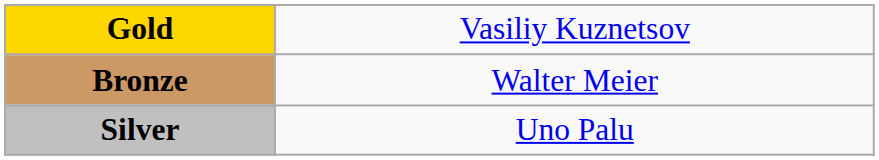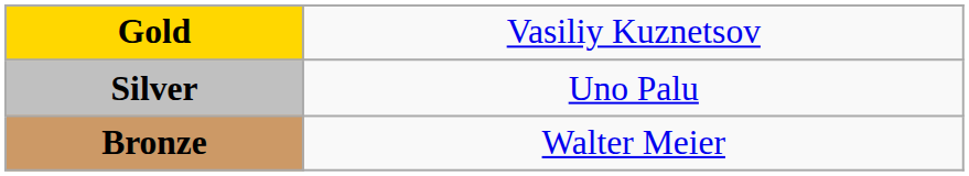 <table class="wikitable" style="text-align:center; " width="35%">
 <tr>
 <td bgcolor="gold"><strong>Gold</strong></td>
 <td><a href='#'>Vasiliy Kuznetsov</a><br>  <small><em></em></small></td>
 </tr>
 <tr>
+<td bgcolor="silver"><strong>Silver</strong></td>
+<td><a href='#'>Uno Palu</a><br>  <small><em></em></small></td>
+</tr>
+<tr>
 <td bgcolor="CC9966"><strong>Bronze</strong></td>
 <td><a href='#'>Walter Meier</a><br>  <small><em></em></small></td>
 </tr>
-<tr>
-<td bgcolor="silver"><strong>Silver</strong></td>
-<td><a href='#'>Uno Palu</a><br>  <small><em></em></small></td>
-</tr>
 </table>
